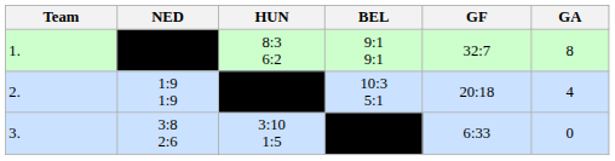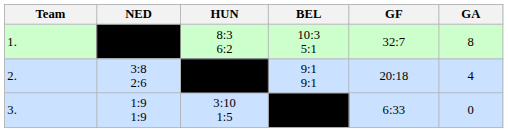 <table class="wikitable" bgcolor="#EFEFFF" width="50%">
 <tr bgcolor="#BCD2EE">
 <th>Team</th>
 <th>NED</th>
 <th>HUN</th>
 <th>BEL</th>
 <th>GF</th>
 <th>GA</th>
 </tr>
 <tr bgcolor="#ccffcc" align="center">
 <td align="left">1. </td>
 <td style="background:#000000;"></td>
 <td>8:3<br>6:2</td>
-<td>9:1<br>9:1</td>
+<td>10:3<br>5:1</td>
 <td>32:7</td>
 <td>8</td>
 </tr>
 <tr bgcolor="#CAE1FF" align="center">
 <td align="left">2. </td>
-<td>1:9<br>1:9</td>
+<td>3:8<br>2:6</td>
 <td style="background:#000000;"></td>
-<td>10:3<br>5:1</td>
+<td>9:1<br>9:1</td>
 <td>20:18</td>
 <td>4</td>
 </tr>
 <tr bgcolor="#CAE1FF" align="center">
 <td align="left">3. </td>
-<td>3:8<br>2:6</td>
+<td>1:9<br>1:9</td>
 <td>3:10<br>1:5</td>
 <td style="background:#000000;"></td>
 <td>6:33</td>
 <td>0</td>
 </tr>
 </table>
